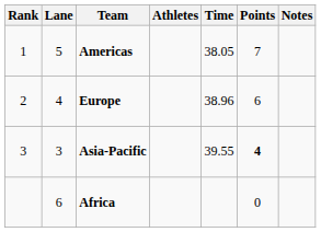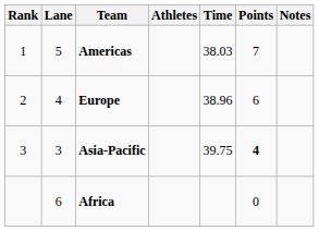 <table class="wikitable sortable" style="text-align:center">
 <tr>
 <th>Rank</th>
 <th>Lane</th>
 <th>Team</th>
 <th>Athletes</th>
 <th>Time</th>
 <th>Points</th>
 <th>Notes</th>
 </tr>
 <tr>
 <td>1</td>
 <td>5</td>
 <td align="left"><strong>Americas</strong></td>
 <td align=left>  <br> <br>  <br></td>
-<td>38.05</td>
+<td>38.03</td>
 <td>7</td>
 <td></td>
 </tr>
 <tr>
 <td>2</td>
 <td>4</td>
 <td align="left"><strong>Europe</strong></td>
 <td align=left>  <br> <br>  <br></td>
 <td>38.96</td>
 <td>6</td>
 <td></td>
 </tr>
 <tr>
 <td>3</td>
 <td>3</td>
 <td align="left"><strong>Asia-Pacific</strong></td>
 <td align=left>  <br> <br>  <br></td>
-<td>39.55</td>
+<td>39.75</td>
 <td><strong>4</strong></td>
 <td></td>
 </tr>
 <tr>
 <td></td>
 <td>6</td>
 <td align="left"><strong>Africa</strong></td>
 <td align=left>  <br> <br>  <br></td>
 <td></td>
 <td>0</td>
 <td></td>
 </tr>
 </table>
